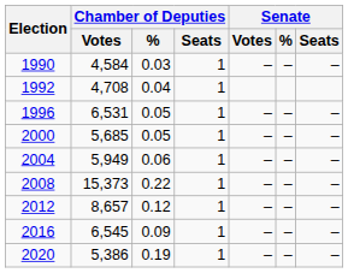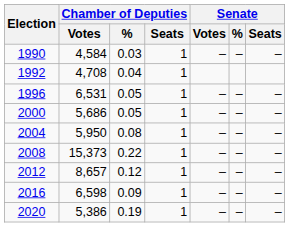 <table class=wikitable style=text-align:right>
 <tr>
 <th rowspan=2>Election</th>
 <th colspan=3><a href='#'>Chamber of Deputies</a></th>
 <th colspan=3><a href='#'>Senate</a></th>
 </tr>
 <tr>
 <th>Votes</th>
 <th>%</th>
 <th>Seats</th>
 <th>Votes</th>
 <th>%</th>
 <th>Seats</th>
 </tr>
 <tr>
 <td align=center><a href='#'>1990</a></td>
 <td>4,584</td>
 <td>0.03</td>
 <td>1</td>
 <td>–</td>
 <td>–</td>
 <td>–</td>
 </tr>
 <tr>
 <td align=center><a href='#'>1992</a></td>
 <td>4,708</td>
 <td>0.04</td>
 <td>1</td>
 <td></td>
 <td></td>
 <td></td>
 </tr>
 <tr>
 <td align=center><a href='#'>1996</a></td>
 <td>6,531</td>
 <td>0.05</td>
 <td>1</td>
 <td>–</td>
 <td>–</td>
 <td>–</td>
 </tr>
 <tr>
 <td align=center><a href='#'>2000</a></td>
-<td>5,685</td>
+<td>5,686</td>
 <td>0.05</td>
 <td>1</td>
 <td>–</td>
 <td>–</td>
 <td>–</td>
 </tr>
 <tr>
 <td align=center><a href='#'>2004</a></td>
-<td>5,949</td>
-<td>0.06</td>
+<td>5,950</td>
+<td>0.08</td>
 <td>1</td>
 <td>–</td>
 <td>–</td>
 <td>–</td>
 </tr>
 <tr>
 <td align=center><a href='#'>2008</a></td>
 <td>15,373</td>
 <td>0.22</td>
 <td>1</td>
 <td>–</td>
 <td>–</td>
 <td>–</td>
 </tr>
 <tr>
 <td align=center><a href='#'>2012</a></td>
 <td>8,657</td>
 <td>0.12</td>
 <td>1</td>
 <td>–</td>
 <td>–</td>
 <td>–</td>
 </tr>
 <tr>
 <td align=center><a href='#'>2016</a></td>
-<td>6,545</td>
+<td>6,598</td>
 <td>0.09</td>
 <td>1</td>
 <td>–</td>
 <td>–</td>
 <td>–</td>
 </tr>
 <tr>
 <td align=center><a href='#'>2020</a></td>
 <td>5,386</td>
 <td>0.19</td>
 <td>1</td>
 <td>–</td>
 <td>–</td>
 <td>–</td>
 </tr>
 </table>
